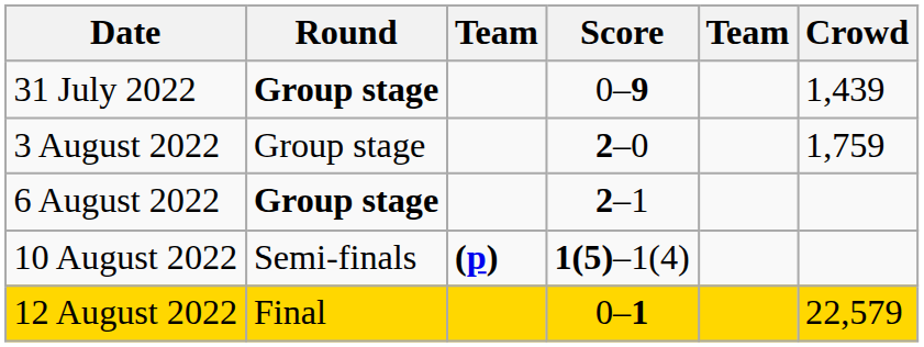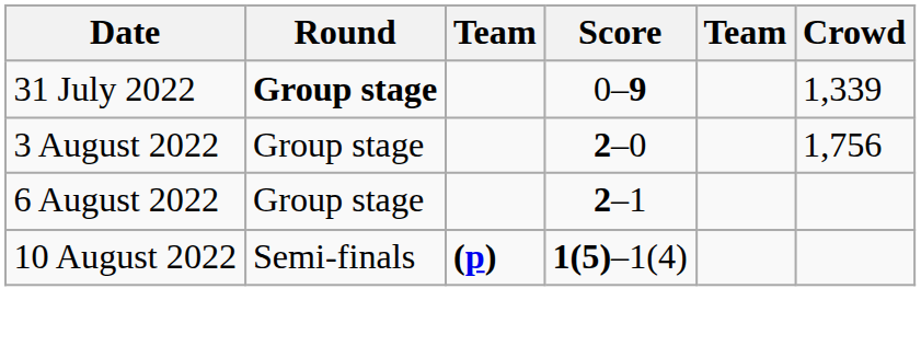 <table class="wikitable">
 <tr>
 <th>Date</th>
 <th>Round</th>
 <th>Team</th>
 <th>Score</th>
 <th>Team</th>
 <th>Crowd</th>
 </tr>
 <tr>
 <td>31 July 2022</td>
 <td><strong>Group stage</strong></td>
 <td><strong></strong></td>
 <td align=center>0–<strong>9</strong></td>
 <td></td>
-<td>1,439</td>
+<td>1,339</td>
 </tr>
 <tr>
 <td>3 August 2022</td>
 <td>Group stage</td>
 <td></td>
 <td align=center><strong>2</strong>–0</td>
 <td><strong></strong></td>
-<td>1,759</td>
+<td>1,756</td>
 </tr>
 <tr>
 <td>6 August 2022</td>
-<td><strong>Group stage</strong></td>
+<td>Group stage</td>
 <td><strong></strong></td>
 <td align=center><strong>2</strong>–1</td>
 <td></td>
 <td></td>
 </tr>
 <tr>
 <td>10 August 2022</td>
 <td>Semi-finals</td>
 <td><strong> (<a href='#'>p</a>)</strong></td>
 <td align=center><strong>1(5)</strong>–1(4)</td>
 <td></td>
 <td></td>
 </tr>
-<tr bgcolor=gold>
-<td>12 August 2022</td>
-<td>Final</td>
-<td></td>
-<td align=center>0–<strong>1</strong></td>
-<td><strong></strong></td>
-<td>22,579</td>
-</tr>
 </table>
